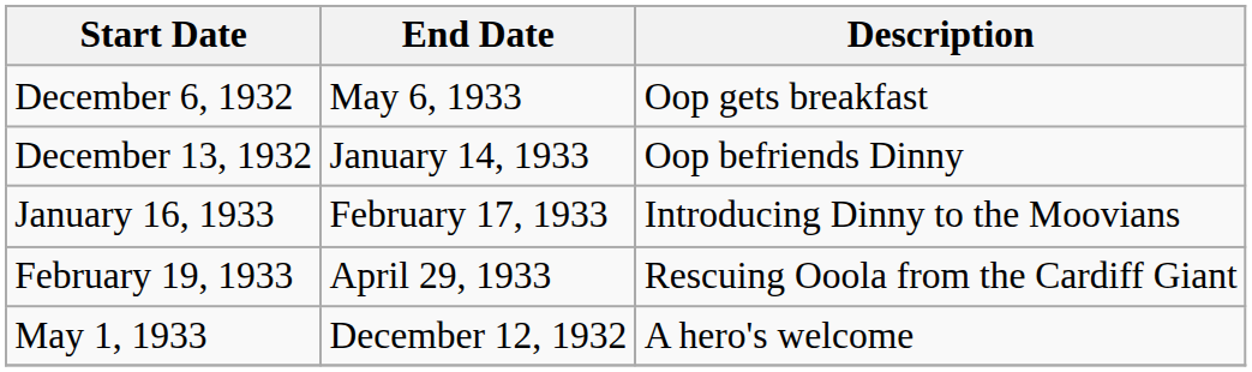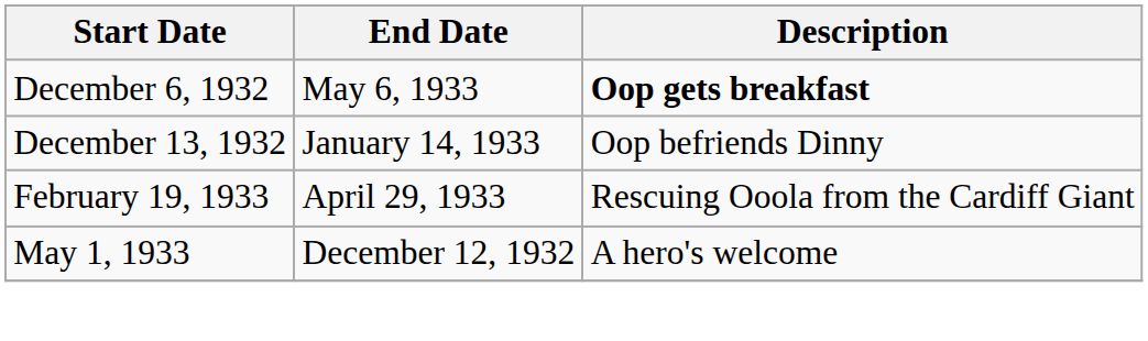 <table class="wikitable">
 <tr>
 <th>Start Date</th>
 <th>End Date</th>
 <th>Description</th>
 </tr>
 <tr>
 <td>December 6, 1932</td>
 <td>May 6, 1933</td>
-<td>Oop gets breakfast</td>
+<td><strong>Oop gets breakfast</strong></td>
 </tr>
 <tr>
 <td>December 13, 1932</td>
 <td>January 14, 1933</td>
 <td>Oop befriends Dinny</td>
-</tr>
-<tr>
-<td>January 16, 1933</td>
-<td>February 17, 1933</td>
-<td>Introducing Dinny to the Moovians</td>
 </tr>
 <tr>
 <td>February 19, 1933</td>
 <td>April 29, 1933</td>
 <td>Rescuing Ooola from the Cardiff Giant</td>
 </tr>
 <tr>
 <td>May 1, 1933</td>
 <td>December 12, 1932</td>
 <td>A hero's welcome</td>
 </tr>
 <tr>
 </tr>
 </table>
